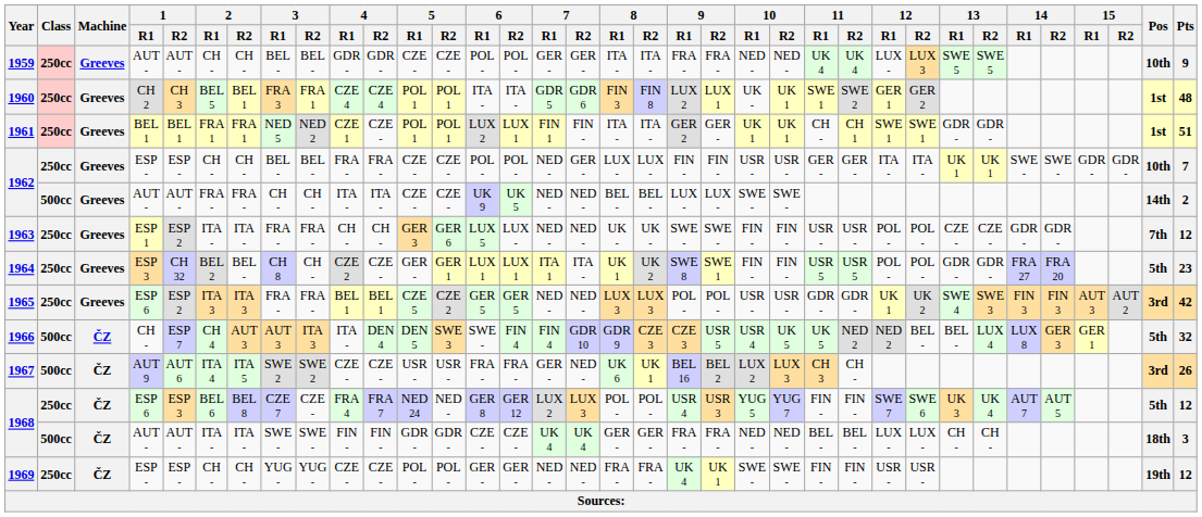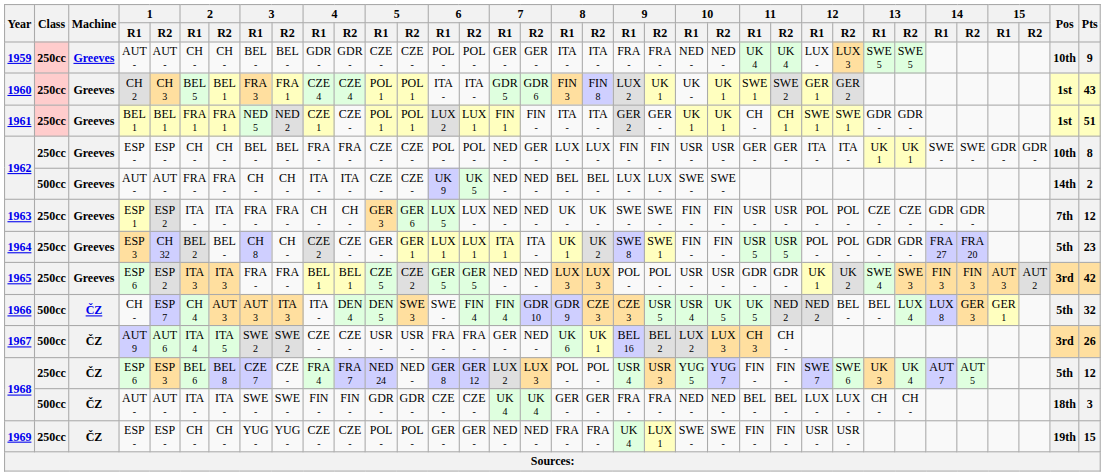 <table class="wikitable" style="text-align:center; font-size:70%">
 <tr>
 <th valign="middle" rowspan=2>Year</th>
 <th valign="middle" rowspan=2>Class</th>
 <th valign="middle" rowspan=2>Machine</th>
 <th colspan=2>1</th>
 <th colspan=2>2</th>
 <th colspan=2>3</th>
 <th colspan=2>4</th>
 <th colspan=2>5</th>
 <th colspan=2>6</th>
 <th colspan=2>7</th>
 <th colspan=2>8</th>
 <th colspan=2>9</th>
 <th colspan=2>10</th>
 <th colspan=2>11</th>
 <th colspan=2>12</th>
 <th colspan=2>13</th>
 <th colspan=2>14</th>
 <th colspan=2>15</th>
 <th rowspan=2>Pos</th>
 <th rowspan=2>Pts</th>
 </tr>
 <tr>
 <th>R1</th>
 <th>R2</th>
 <th>R1</th>
 <th>R2</th>
 <th>R1</th>
 <th>R2</th>
 <th>R1</th>
 <th>R2</th>
 <th>R1</th>
 <th>R2</th>
 <th>R1</th>
 <th>R2</th>
 <th>R1</th>
 <th>R2</th>
 <th>R1</th>
 <th>R2</th>
 <th>R1</th>
 <th>R2</th>
 <th>R1</th>
 <th>R2</th>
 <th>R1</th>
 <th>R2</th>
 <th>R1</th>
 <th>R2</th>
 <th>R1</th>
 <th>R2</th>
 <th>R1</th>
 <th>R2</th>
 <th>R1</th>
 <th>R2</th>
 </tr>
 <tr>
 <th><a href='#'>1959</a></th>
 <th style="background:#fcc;">250cc</th>
 <th><a href='#'>Greeves</a></th>
 <td>AUT<br><small>-</small></td>
 <td>AUT<br><small>-</small></td>
 <td>CH<br><small>-</small></td>
 <td>CH<br><small>-</small></td>
 <td>BEL<br><small>-</small></td>
 <td>BEL<br><small>-</small></td>
 <td>GDR<br><small>-</small></td>
 <td>GDR<br><small>-</small></td>
 <td>CZE<br><small>-</small></td>
 <td>CZE<br><small>-</small></td>
 <td>POL<br><small>-</small></td>
 <td>POL<br><small>-</small></td>
 <td>GER<br><small>-</small></td>
 <td>GER<br><small>-</small></td>
 <td>ITA<br><small>-</small></td>
 <td>ITA<br><small>-</small></td>
 <td>FRA<br><small>-</small></td>
 <td>FRA<br><small>-</small></td>
 <td>NED<br><small>-</small></td>
 <td>NED<br><small>-</small></td>
 <td style="background:#dfffdf;">UK<br><small>4</small></td>
 <td style="background:#dfffdf;">UK<br><small>4</small></td>
 <td>LUX<br><small>-</small></td>
 <td style="background:#ffdf9f;">LUX<br><small>3</small></td>
 <td style="background:#dfffdf;">SWE<br><small>5</small></td>
 <td style="background:#dfffdf;">SWE<br><small>5</small></td>
 <td></td>
 <td></td>
 <td></td>
 <td></td>
 <th>10th</th>
 <th>9</th>
 </tr>
 <tr>
 <th><a href='#'>1960</a></th>
 <th style="background:#fcc;">250cc</th>
 <th>Greeves</th>
 <td style="background:#dfdfdf;">CH<br><small>2</small></td>
 <td style="background:#ffdf9f;">CH<br><small>3</small></td>
 <td style="background:#dfffdf;">BEL<br><small>5</small></td>
 <td style="background:#ffffbf;">BEL<br><small>1</small></td>
 <td style="background:#ffdf9f;">FRA<br><small>3</small></td>
 <td style="background:#ffffbf;">FRA<br><small>1</small></td>
 <td style="background:#dfffdf;">CZE<br><small>4</small></td>
 <td style="background:#dfffdf;">CZE<br><small>4</small></td>
 <td style="background:#ffffbf;">POL<br><small>1</small></td>
 <td style="background:#ffffbf;">POL<br><small>1</small></td>
 <td>ITA<br><small>-</small></td>
 <td>ITA<br><small>-</small></td>
 <td style="background:#dfffdf;">GDR<br><small>5</small></td>
 <td style="background:#dfffdf;">GDR<br><small>6</small></td>
 <td style="background:#ffdf9f;">FIN<br><small>3</small></td>
 <td style="background:#cfcfff;">FIN<br><small>8</small></td>
 <td style="background:#dfdfdf;">LUX<br><small>2</small></td>
-<td style="background:#ffffbf;">LUX<br><small>1</small></td>
+<td style="background:#ffffbf;">UK<br><small>1</small></td>
 <td>UK<br><small>-</small></td>
 <td style="background:#ffffbf;">UK<br><small>1</small></td>
 <td style="background:#ffffbf;">SWE<br><small>1</small></td>
 <td style="background:#dfdfdf;">SWE<br><small>2</small></td>
 <td style="background:#ffffbf;">GER<br><small>1</small></td>
 <td style="background:#dfdfdf;">GER<br><small>2</small></td>
 <td></td>
 <td></td>
 <td></td>
 <td></td>
 <td></td>
 <td></td>
 <th style="background:#FFFFBF;">1st</th>
-<th style="background:#FFFFBF;">48</th>
+<th style="background:#FFFFBF;">43</th>
 </tr>
 <tr>
 <th><a href='#'>1961</a></th>
 <th style="background:#fcc;">250cc</th>
 <th>Greeves</th>
 <td style="background:#ffffbf;">BEL<br><small>1</small></td>
 <td style="background:#ffffbf;">BEL<br><small>1</small></td>
 <td style="background:#ffffbf;">FRA<br><small>1</small></td>
 <td style="background:#ffffbf;">FRA<br><small>1</small></td>
 <td style="background:#dfffdf;">NED<br><small>5</small></td>
 <td style="background:#dfdfdf;">NED<br><small>2</small></td>
 <td style="background:#ffffbf;">CZE<br><small>1</small></td>
 <td>CZE<br><small>-</small></td>
 <td style="background:#ffffbf;">POL<br><small>1</small></td>
 <td style="background:#ffffbf;">POL<br><small>1</small></td>
 <td style="background:#dfdfdf;">LUX<br><small>2</small></td>
 <td style="background:#ffffbf;">LUX<br><small>1</small></td>
 <td style="background:#ffffbf;">FIN<br><small>1</small></td>
 <td>FIN<br><small>-</small></td>
 <td>ITA<br><small>-</small></td>
 <td>ITA<br><small>-</small></td>
 <td style="background:#dfdfdf;">GER<br><small>2</small></td>
 <td>GER<br><small>-</small></td>
 <td style="background:#ffffbf;">UK<br><small>1</small></td>
 <td style="background:#ffffbf;">UK<br><small>1</small></td>
 <td>CH<br><small>-</small></td>
 <td style="background:#ffffbf;">CH<br><small>1</small></td>
 <td style="background:#ffffbf;">SWE<br><small>1</small></td>
 <td style="background:#ffffbf;">SWE<br><small>1</small></td>
 <td>GDR<br><small>-</small></td>
 <td>GDR<br><small>-</small></td>
 <td></td>
 <td></td>
 <td></td>
 <td></td>
 <th style="background:#FFFFBF;">1st</th>
 <th style="background:#FFFFBF;">51</th>
 </tr>
 <tr>
 <th rowspan=2><a href='#'>1962</a></th>
 <th>250cc</th>
 <th>Greeves</th>
 <td>ESP<br><small>-</small></td>
 <td>ESP<br><small>-</small></td>
 <td>CH<br><small>-</small></td>
 <td>CH<br><small>-</small></td>
 <td>BEL<br><small>-</small></td>
 <td>BEL<br><small>-</small></td>
 <td>FRA<br><small>-</small></td>
 <td>FRA<br><small>-</small></td>
 <td>CZE<br><small>-</small></td>
 <td>CZE<br><small>-</small></td>
 <td>POL<br><small>-</small></td>
 <td>POL<br><small>-</small></td>
 <td>NED<br><small>-</small></td>
 <td>GER<br><small>-</small></td>
 <td>LUX<br><small>-</small></td>
 <td>LUX<br><small>-</small></td>
 <td>FIN<br><small>-</small></td>
 <td>FIN<br><small>-</small></td>
 <td>USR<br><small>-</small></td>
 <td>USR<br><small>-</small></td>
 <td>GER<br><small>-</small></td>
 <td>GER<br><small>-</small></td>
 <td>ITA<br><small>-</small></td>
 <td>ITA<br><small>-</small></td>
 <td style="background:#ffffbf;">UK<br><small>1</small></td>
 <td style="background:#ffffbf;">UK<br><small>1</small></td>
 <td>SWE<br><small>-</small></td>
 <td>SWE<br><small>-</small></td>
 <td>GDR<br><small>-</small></td>
 <td>GDR<br><small>-</small></td>
 <th>10th</th>
-<th>7</th>
+<th>8</th>
 </tr>
 <tr>
 <th>500cc</th>
 <th>Greeves</th>
 <td>AUT<br><small>-</small></td>
 <td>AUT<br><small>-</small></td>
 <td>FRA<br><small>-</small></td>
 <td>FRA<br><small>-</small></td>
 <td>CH<br><small>-</small></td>
 <td>CH<br><small>-</small></td>
 <td>ITA<br><small>-</small></td>
 <td>ITA<br><small>-</small></td>
 <td>CZE<br><small>-</small></td>
 <td>CZE<br><small>-</small></td>
 <td style="background:#cfcfff;">UK<br><small>9</small></td>
 <td style="background:#dfffdf;">UK<br><small>5</small></td>
 <td>NED<br><small>-</small></td>
 <td>NED<br><small>-</small></td>
 <td>BEL<br><small>-</small></td>
 <td>BEL<br><small>-</small></td>
 <td>LUX<br><small>-</small></td>
 <td>LUX<br><small>-</small></td>
 <td>SWE<br><small>-</small></td>
 <td>SWE<br><small>-</small></td>
 <td></td>
 <td></td>
 <td></td>
 <td></td>
 <td></td>
 <td></td>
 <td></td>
 <td></td>
 <td></td>
 <td></td>
 <th>14th</th>
 <th>2</th>
 </tr>
 <tr>
 <th><a href='#'>1963</a></th>
 <th>250cc</th>
 <th>Greeves</th>
 <td style="background:#ffffbf;">ESP<br><small>1</small></td>
 <td style="background:#dfdfdf;">ESP<br><small>2</small></td>
 <td>ITA<br><small>-</small></td>
 <td>ITA<br><small>-</small></td>
 <td>FRA<br><small>-</small></td>
 <td>FRA<br><small>-</small></td>
 <td>CH<br><small>-</small></td>
 <td>CH<br><small>-</small></td>
 <td style="background:#ffdf9f;">GER<br><small>3</small></td>
 <td style="background:#dfffdf;">GER<br><small>6</small></td>
 <td style="background:#dfffdf;">LUX<br><small>5</small></td>
 <td>LUX<br><small>-</small></td>
 <td>NED<br><small>-</small></td>
 <td>NED<br><small>-</small></td>
 <td>UK<br><small>-</small></td>
 <td>UK<br><small>-</small></td>
 <td>SWE<br><small>-</small></td>
 <td>SWE<br><small>-</small></td>
 <td>FIN<br><small>-</small></td>
 <td>FIN<br><small>-</small></td>
 <td>USR<br><small>-</small></td>
 <td>USR<br><small>-</small></td>
 <td>POL<br><small>-</small></td>
 <td>POL<br><small>-</small></td>
 <td>CZE<br><small>-</small></td>
 <td>CZE<br><small>-</small></td>
 <td>GDR<br><small>-</small></td>
 <td>GDR<br><small>-</small></td>
 <td></td>
 <td></td>
 <th>7th</th>
 <th>12</th>
 </tr>
 <tr>
 <th><a href='#'>1964</a></th>
 <th>250cc</th>
 <th>Greeves</th>
 <td style="background:#ffdf9f;">ESP<br><small>3</small></td>
 <td style="background:#cfcfff;">CH<br><small>32</small></td>
 <td style="background:#dfdfdf;">BEL<br><small>2</small></td>
 <td>BEL<br><small>-</small></td>
 <td style="background:#cfcfff;">CH<br><small>8</small></td>
 <td>CH<br><small>-</small></td>
 <td style="background:#dfdfdf;">CZE<br><small>2</small></td>
 <td>CZE<br><small>-</small></td>
 <td>GER<br><small>-</small></td>
 <td style="background:#ffffbf;">GER<br><small>1</small></td>
 <td style="background:#ffffbf;">LUX<br><small>1</small></td>
 <td style="background:#ffffbf;">LUX<br><small>1</small></td>
 <td style="background:#ffffbf;">ITA<br><small>1</small></td>
 <td>ITA<br><small>-</small></td>
 <td style="background:#ffffbf;">UK<br><small>1</small></td>
 <td style="background:#dfdfdf;">UK<br><small>2</small></td>
 <td style="background:#cfcfff;">SWE<br><small>8</small></td>
 <td style="background:#ffffbf;">SWE<br><small>1</small></td>
 <td>FIN<br><small>-</small></td>
 <td>FIN<br><small>-</small></td>
 <td style="background:#dfffdf;">USR<br><small>5</small></td>
 <td style="background:#dfffdf;">USR<br><small>5</small></td>
 <td>POL<br><small>-</small></td>
 <td>POL<br><small>-</small></td>
 <td>GDR<br><small>-</small></td>
 <td>GDR<br><small>-</small></td>
 <td style="background:#cfcfff;">FRA<br><small>27</small></td>
 <td style="background:#cfcfff;">FRA<br><small>20</small></td>
 <td></td>
 <td></td>
 <th>5th</th>
 <th>23</th>
 </tr>
 <tr>
 <th><a href='#'>1965</a></th>
 <th>250cc</th>
 <th>Greeves</th>
 <td style="background:#dfffdf;">ESP<br><small>6</small></td>
 <td style="background:#dfdfdf;">ESP<br><small>2</small></td>
 <td style="background:#ffdf9f;">ITA<br><small>3</small></td>
 <td style="background:#ffdf9f;">ITA<br><small>3</small></td>
 <td>FRA<br><small>-</small></td>
 <td>FRA<br><small>-</small></td>
 <td style="background:#ffffbf;">BEL<br><small>1</small></td>
 <td style="background:#ffffbf;">BEL<br><small>1</small></td>
 <td style="background:#dfffdf;">CZE<br><small>5</small></td>
 <td style="background:#dfdfdf;">CZE<br><small>2</small></td>
 <td style="background:#dfffdf;">GER<br><small>5</small></td>
 <td style="background:#dfffdf;">GER<br><small>5</small></td>
 <td>NED<br><small>-</small></td>
 <td>NED<br><small>-</small></td>
 <td style="background:#ffdf9f;">LUX<br><small>3</small></td>
 <td style="background:#ffdf9f;">LUX<br><small>3</small></td>
 <td>POL<br><small>-</small></td>
 <td>POL<br><small>-</small></td>
 <td>USR<br><small>-</small></td>
 <td>USR<br><small>-</small></td>
 <td>GDR<br><small>-</small></td>
 <td>GDR<br><small>-</small></td>
 <td style="background:#ffffbf;">UK<br><small>1</small></td>
 <td style="background:#dfdfdf;">UK<br><small>2</small></td>
 <td style="background:#dfffdf;">SWE<br><small>4</small></td>
 <td style="background:#ffdf9f;">SWE<br><small>3</small></td>
 <td style="background:#ffdf9f;">FIN<br><small>3</small></td>
 <td style="background:#ffdf9f;">FIN<br><small>3</small></td>
 <td style="background:#ffdf9f;">AUT<br><small>3</small></td>
 <td style="background:#dfdfdf;">AUT<br><small>2</small></td>
 <th style="background:#FFDF9F;">3rd</th>
 <th style="background:#FFDF9F;">42</th>
 </tr>
 <tr>
 <th><a href='#'>1966</a></th>
 <th>500cc</th>
 <th><a href='#'>ČZ</a></th>
 <td>CH<br><small>-</small></td>
 <td style="background:#cfcfff;">ESP<br><small>7</small></td>
 <td style="background:#dfffdf;">CH<br><small>4</small></td>
 <td style="background:#ffdf9f;">AUT<br><small>3</small></td>
 <td style="background:#ffdf9f;">AUT<br><small>3</small></td>
 <td style="background:#ffdf9f;">ITA<br><small>3</small></td>
 <td>ITA<br><small>-</small></td>
 <td style="background:#dfffdf;">DEN<br><small>4</small></td>
 <td style="background:#dfffdf;">DEN<br><small>5</small></td>
 <td style="background:#ffdf9f;">SWE<br><small>3</small></td>
 <td>SWE<br><small>-</small></td>
 <td style="background:#dfffdf;">FIN<br><small>4</small></td>
 <td style="background:#dfffdf;">FIN<br><small>4</small></td>
 <td style="background:#cfcfff;">GDR<br><small>10</small></td>
 <td style="background:#cfcfff;">GDR<br><small>9</small></td>
 <td style="background:#ffdf9f;">CZE<br><small>3</small></td>
 <td style="background:#ffdf9f;">CZE<br><small>3</small></td>
 <td style="background:#dfffdf;">USR<br><small>5</small></td>
 <td style="background:#dfffdf;">USR<br><small>4</small></td>
 <td style="background:#dfffdf;">UK<br><small>5</small></td>
 <td style="background:#dfffdf;">UK<br><small>5</small></td>
 <td style="background:#dfdfdf;">NED<br><small>2</small></td>
 <td style="background:#dfdfdf;">NED<br><small>2</small></td>
 <td>BEL<br><small>-</small></td>
 <td>BEL<br><small>-</small></td>
 <td style="background:#dfffdf;">LUX<br><small>4</small></td>
 <td style="background:#cfcfff;">LUX<br><small>8</small></td>
 <td style="background:#ffdf9f;">GER<br><small>3</small></td>
 <td style="background:#ffffbf;">GER<br><small>1</small></td>
 <td></td>
 <th>5th</th>
 <th>32</th>
 </tr>
 <tr>
 <th><a href='#'>1967</a></th>
 <th>500cc</th>
 <th>ČZ</th>
 <td style="background:#cfcfff;">AUT<br><small>9</small></td>
 <td style="background:#dfffdf;">AUT<br><small>6</small></td>
 <td style="background:#dfffdf;">ITA<br><small>4</small></td>
 <td style="background:#dfffdf;">ITA<br><small>5</small></td>
 <td style="background:#dfdfdf;">SWE<br><small>2</small></td>
 <td style="background:#dfdfdf;">SWE<br><small>2</small></td>
 <td>CZE<br><small>-</small></td>
 <td>CZE<br><small>-</small></td>
 <td>USR<br><small>-</small></td>
 <td>USR<br><small>-</small></td>
 <td>FRA<br><small>-</small></td>
 <td>FRA<br><small>-</small></td>
 <td>GER<br><small>-</small></td>
 <td>NED<br><small>-</small></td>
 <td style="background:#dfffdf;">UK<br><small>6</small></td>
 <td style="background:#ffffbf;">UK<br><small>1</small></td>
 <td style="background:#cfcfff;">BEL<br><small>16</small></td>
 <td style="background:#dfdfdf;">BEL<br><small>2</small></td>
 <td style="background:#dfdfdf;">LUX<br><small>2</small></td>
 <td style="background:#ffdf9f;">LUX<br><small>3</small></td>
 <td style="background:#ffdf9f;">CH<br><small>3</small></td>
 <td>CH<br><small>-</small></td>
 <td></td>
 <td></td>
 <td></td>
 <td></td>
 <td></td>
 <td></td>
 <td></td>
 <td></td>
 <th style="background:#FFDF9F;">3rd</th>
 <th style="background:#FFDF9F;">26</th>
 </tr>
 <tr>
 <th rowspan=2><a href='#'>1968</a></th>
 <th>250cc</th>
 <th>ČZ</th>
 <td style="background:#dfffdf;">ESP<br><small>6</small></td>
 <td style="background:#ffdf9f;">ESP<br><small>3</small></td>
 <td style="background:#dfffdf;">BEL<br><small>6</small></td>
 <td style="background:#cfcfff;">BEL<br><small>8</small></td>
 <td style="background:#cfcfff;">CZE<br><small>7</small></td>
 <td>CZE<br><small>-</small></td>
 <td style="background:#dfffdf;">FRA<br><small>4</small></td>
 <td style="background:#cfcfff;">FRA<br><small>7</small></td>
 <td style="background:#cfcfff;">NED<br><small>24</small></td>
 <td>NED<br><small>-</small></td>
 <td style="background:#cfcfff;">GER<br><small>8</small></td>
 <td style="background:#cfcfff;">GER<br><small>12</small></td>
 <td style="background:#dfdfdf;">LUX<br><small>2</small></td>
 <td style="background:#ffdf9f;">LUX<br><small>3</small></td>
 <td>POL<br><small>-</small></td>
 <td>POL<br><small>-</small></td>
 <td style="background:#dfffdf;">USR<br><small>4</small></td>
 <td style="background:#ffdf9f;">USR<br><small>3</small></td>
 <td style="background:#dfffdf;">YUG<br><small>5</small></td>
 <td style="background:#cfcfff;">YUG<br><small>7</small></td>
 <td>FIN<br><small>-</small></td>
 <td>FIN<br><small>-</small></td>
 <td style="background:#cfcfff;">SWE<br><small>7</small></td>
 <td style="background:#dfffdf;">SWE<br><small>6</small></td>
 <td style="background:#ffdf9f;">UK<br><small>3</small></td>
 <td style="background:#dfffdf;">UK<br><small>4</small></td>
 <td style="background:#cfcfff;">AUT<br><small>7</small></td>
 <td style="background:#dfffdf;">AUT<br><small>5</small></td>
 <td></td>
 <td></td>
 <th>5th</th>
 <th>12</th>
 </tr>
 <tr>
 <th>500cc</th>
 <th>ČZ</th>
 <td>AUT<br><small>-</small></td>
 <td>AUT<br><small>-</small></td>
 <td>ITA<br><small>-</small></td>
 <td>ITA<br><small>-</small></td>
 <td>SWE<br><small>-</small></td>
 <td>SWE<br><small>-</small></td>
 <td>FIN<br><small>-</small></td>
 <td>FIN<br><small>-</small></td>
 <td>GDR<br><small>-</small></td>
 <td>GDR<br><small>-</small></td>
 <td>CZE<br><small>-</small></td>
 <td>CZE<br><small>-</small></td>
 <td style="background:#dfffdf;">UK<br><small>4</small></td>
 <td style="background:#dfffdf;">UK<br><small>4</small></td>
 <td>GER<br><small>-</small></td>
 <td>GER<br><small>-</small></td>
 <td>FRA<br><small>-</small></td>
 <td>FRA<br><small>-</small></td>
 <td>NED<br><small>-</small></td>
 <td>NED<br><small>-</small></td>
 <td>BEL<br><small>-</small></td>
 <td>BEL<br><small>-</small></td>
 <td>LUX<br><small>-</small></td>
 <td>LUX<br><small>-</small></td>
 <td>CH<br><small>-</small></td>
 <td>CH<br><small>-</small></td>
 <td></td>
 <td></td>
 <td></td>
 <td></td>
 <th>18th</th>
 <th>3</th>
 </tr>
 <tr>
 <th><a href='#'>1969</a></th>
 <th>250cc</th>
 <th>ČZ</th>
 <td>ESP<br><small>-</small></td>
 <td>ESP<br><small>-</small></td>
 <td>CH<br><small>-</small></td>
 <td>CH<br><small>-</small></td>
 <td>YUG<br><small>-</small></td>
 <td>YUG<br><small>-</small></td>
 <td>CZE<br><small>-</small></td>
 <td>CZE<br><small>-</small></td>
 <td>POL<br><small>-</small></td>
 <td>POL<br><small>-</small></td>
 <td>GER<br><small>-</small></td>
 <td>GER<br><small>-</small></td>
 <td>NED<br><small>-</small></td>
 <td>NED<br><small>-</small></td>
 <td>FRA<br><small>-</small></td>
 <td>FRA<br><small>-</small></td>
 <td style="background:#dfffdf;">UK<br><small>4</small></td>
-<td style="background:#ffffbf;">UK<br><small>1</small></td>
+<td style="background:#ffffbf;">LUX<br><small>1</small></td>
 <td>SWE<br><small>-</small></td>
 <td>SWE<br><small>-</small></td>
 <td>FIN<br><small>-</small></td>
 <td>FIN<br><small>-</small></td>
 <td>USR<br><small>-</small></td>
 <td>USR<br><small>-</small></td>
 <td></td>
 <td></td>
 <td></td>
 <td></td>
 <td></td>
 <td></td>
 <th>19th</th>
-<th>12</th>
+<th>15</th>
 </tr>
 <tr>
 <th colspan=35>Sources:</th>
 </tr>
 </table>
